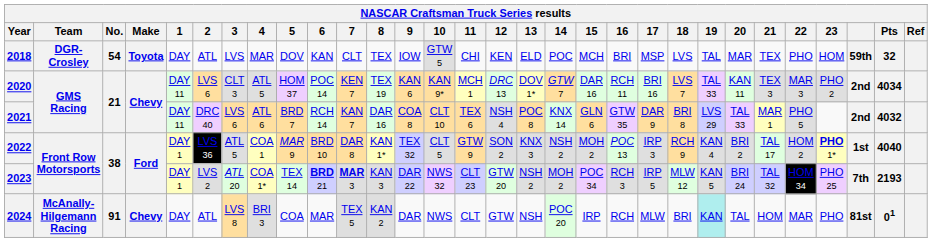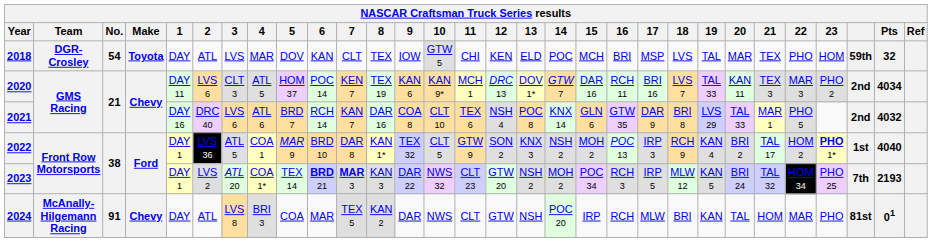 <table class="wikitable" style="text-align:center; font-size:75%">
 <tr>
 <th colspan=45><a href='#'>NASCAR Craftsman Truck Series</a> results</th>
 </tr>
 <tr>
 <th>Year</th>
 <th>Team</th>
 <th>No.</th>
 <th>Make</th>
 <th>1</th>
 <th>2</th>
 <th>3</th>
 <th>4</th>
 <th>5</th>
 <th>6</th>
 <th>7</th>
 <th>8</th>
 <th>9</th>
 <th>10</th>
 <th>11</th>
 <th>12</th>
 <th>13</th>
 <th>14</th>
 <th>15</th>
 <th>16</th>
 <th>17</th>
 <th>18</th>
 <th>19</th>
 <th>20</th>
 <th>21</th>
 <th>22</th>
 <th>23</th>
 <th></th>
 <th>Pts</th>
 <th>Ref</th>
 </tr>
 <tr>
 <th><a href='#'>2018</a></th>
 <th><a href='#'>DGR-Crosley</a></th>
 <th>54</th>
 <th><a href='#'>Toyota</a></th>
 <td><a href='#'>DAY</a></td>
 <td><a href='#'>ATL</a></td>
 <td><a href='#'>LVS</a></td>
 <td><a href='#'>MAR</a></td>
 <td><a href='#'>DOV</a></td>
 <td><a href='#'>KAN</a></td>
 <td><a href='#'>CLT</a></td>
 <td><a href='#'>TEX</a></td>
 <td><a href='#'>IOW</a></td>
 <td style="background:#DFDFDF;"><a href='#'>GTW</a><br><small>5</small></td>
 <td><a href='#'>CHI</a></td>
 <td><a href='#'>KEN</a></td>
 <td><a href='#'>ELD</a></td>
 <td><a href='#'>POC</a></td>
 <td><a href='#'>MCH</a></td>
 <td><a href='#'>BRI</a></td>
 <td><a href='#'>MSP</a></td>
 <td><a href='#'>LVS</a></td>
 <td><a href='#'>TAL</a></td>
 <td><a href='#'>MAR</a></td>
 <td><a href='#'>TEX</a></td>
 <td><a href='#'>PHO</a></td>
 <td><a href='#'>HOM</a></td>
 <th>59th</th>
 <th>32</th>
 <th></th>
 </tr>
 <tr>
 <th><a href='#'>2020</a></th>
 <th rowspan=2><a href='#'>GMS Racing</a></th>
 <th rowspan=2>21</th>
 <th rowspan=2><a href='#'>Chevy</a></th>
 <td style="background:#DFFFDF;"><a href='#'>DAY</a><br><small>11</small></td>
 <td style="background:#FFDF9F;"><a href='#'>LVS</a><br><small>6</small></td>
 <td style="background:#DFDFDF;"><a href='#'>CLT</a><br><small>3</small></td>
 <td style="background:#DFDFDF;"><a href='#'>ATL</a><br><small>5</small></td>
 <td style="background:#EFCFFF;"><a href='#'>HOM</a><br><small>37</small></td>
 <td style="background:#DFFFDF;"><a href='#'>POC</a><br><small>14</small></td>
 <td style="background:#FFDF9F;"><a href='#'>KEN</a><br><small>7</small></td>
 <td style="background:#DFFFDF;"><a href='#'>TEX</a><br><small>19</small></td>
 <td style="background:#FFDF9F;"><a href='#'>KAN</a><br><small>6</small></td>
 <td style="background:#FFDF9F;"><a href='#'>KAN</a><br><small>9*</small></td>
 <td style="background:#FFFFBF;"><a href='#'>MCH</a><br><small>1</small></td>
 <td style="background:#DFFFDF;"><em><a href='#'>DRC</a></em><br><small>13</small></td>
 <td style="background:#FFFFBF;"><a href='#'>DOV</a><br><small>1*</small></td>
 <td style="background:#FFDF9F;"><em><a href='#'>GTW</a></em><br><small>7</small></td>
 <td style="background:#DFFFDF;"><a href='#'>DAR</a><br><small>16</small></td>
 <td style="background:#DFFFDF;"><a href='#'>RCH</a><br><small>11</small></td>
 <td style="background:#DFFFDF;"><a href='#'>BRI</a><br><small>16</small></td>
 <td style="background:#FFDF9F;"><a href='#'>LVS</a><br><small>7</small></td>
 <td style="background:#EFCFFF;"><a href='#'>TAL</a><br><small>33</small></td>
 <td style="background:#DFFFDF;"><a href='#'>KAN</a><br><small>11</small></td>
 <td style="background:#DFDFDF;"><a href='#'>TEX</a><br><small>3</small></td>
 <td style="background:#DFDFDF;"><a href='#'>MAR</a><br><small>3</small></td>
 <td style="background:#DFDFDF;"><a href='#'>PHO</a><br><small>2</small></td>
 <th>2nd</th>
 <th>4034</th>
 <th></th>
 </tr>
 <tr>
 <th><a href='#'>2021</a></th>
-<td style="background:#DFFFDF;"><a href='#'>DAY</a><br><small>11</small></td>
+<td style="background:#DFFFDF;"><a href='#'>DAY</a><br><small>16</small></td>
 <td style="background:#EFCFFF;"><a href='#'>DRC</a><br><small>40</small></td>
 <td style="background:#FFDF9F;"><a href='#'>LVS</a><br><small>6</small></td>
 <td style="background:#FFDF9F;"><a href='#'>ATL</a><br><small>6</small></td>
 <td style="background:#FFDF9F;"><a href='#'>BRD</a><br><small>7</small></td>
 <td style="background:#DFFFDF;"><a href='#'>RCH</a><br><small>14</small></td>
 <td style="background:#FFDF9F;"><a href='#'>KAN</a><br><small>7</small></td>
 <td style="background:#DFFFDF;"><a href='#'>DAR</a><br><small>16</small></td>
 <td style="background:#FFDF9F;"><a href='#'>COA</a><br><small>8</small></td>
 <td style="background:#FFDF9F;"><a href='#'>CLT</a><br><small>10</small></td>
 <td style="background:#FFDF9F;"><a href='#'>TEX</a><br><small>6</small></td>
 <td style="background:#DFDFDF;"><a href='#'>NSH</a><br><small>4</small></td>
 <td style="background:#FFDF9F;"><a href='#'>POC</a><br><small>8</small></td>
 <td style="background:#DFFFDF;"><a href='#'>KNX</a><br><small>14</small></td>
 <td style="background:#FFDF9F;"><a href='#'>GLN</a><br><small>6</small></td>
 <td style="background:#EFCFFF;"><a href='#'>GTW</a><br><small>35</small></td>
 <td style="background:#FFDF9F;"><a href='#'>DAR</a><br><small>9</small></td>
 <td style="background:#FFDF9F;"><a href='#'>BRI</a><br><small>8</small></td>
 <td style="background:#CFCFFF;"><a href='#'>LVS</a><br><small>29</small></td>
 <td style="background:#EFCFFF;"><a href='#'>TAL</a><br><small>33</small></td>
 <td style="background:#FFFFBF;"><a href='#'>MAR</a><br><small>1</small></td>
 <td style="background:#DFDFDF;"><a href='#'>PHO</a><br><small>5</small></td>
 <td></td>
 <th>2nd</th>
 <th>4032</th>
 <th></th>
 </tr>
 <tr>
 <th><a href='#'>2022</a></th>
 <th rowspan=2><a href='#'>Front Row Motorsports</a></th>
 <th rowspan=2>38</th>
 <th rowspan=2><a href='#'>Ford</a></th>
 <td style="background:#FFFFBF;"><a href='#'>DAY</a><br><small>1</small></td>
 <td style="background:#000000;color:white;"><a href='#'><span>LVS</span></a><br><small>36</small></td>
 <td style="background:#DFDFDF;"><a href='#'>ATL</a><br><small>5</small></td>
 <td style="background:#FFFFBF;"><a href='#'>COA</a><br><small>1</small></td>
 <td style="background:#FFDF9F;"><em><a href='#'>MAR</a></em><br><small>9</small></td>
 <td style="background:#FFDF9F;"><a href='#'>BRD</a><br><small>10</small></td>
 <td style="background:#FFDF9F;"><a href='#'>DAR</a><br><small>8</small></td>
 <td style="background:#FFFFBF;"><a href='#'>KAN</a><br><small>1*</small></td>
 <td style="background:#CFCFFF;"><a href='#'>TEX</a><br><small>32</small></td>
 <td style="background:#DFDFDF;"><a href='#'>CLT</a><br><small>5</small></td>
 <td style="background:#FFDF9F;"><a href='#'>GTW</a><br><small>9</small></td>
 <td style="background:#DFDFDF;"><a href='#'>SON</a><br><small>2</small></td>
 <td style="background:#DFDFDF;"><a href='#'>KNX</a><br><small>3</small></td>
 <td style="background:#DFDFDF;"><a href='#'>NSH</a><br><small>2</small></td>
 <td style="background:#DFDFDF;"><a href='#'>MOH</a><br><small>2</small></td>
 <td style="background:#DFFFDF;"><em><a href='#'>POC</a></em><br><small>13</small></td>
 <td style="background:#DFDFDF;"><a href='#'>IRP</a><br><small>3</small></td>
 <td style="background:#FFDF9F;"><a href='#'>RCH</a><br><small>9</small></td>
 <td style="background:#DFDFDF;"><a href='#'>KAN</a><br><small>4</small></td>
 <td style="background:#DFDFDF;"><a href='#'>BRI</a><br><small>2</small></td>
 <td style="background:#DFFFDF;"><a href='#'>TAL</a><br><small>17</small></td>
 <td style="background:#DFDFDF;"><a href='#'>HOM</a><br><small>2</small></td>
 <td style="background:#FFFFBF;"><strong><a href='#'>PHO</a></strong><br><small>1*</small></td>
 <th>1st</th>
 <th>4040</th>
 <th></th>
 </tr>
 <tr>
 <th><a href='#'>2023</a></th>
 <td style="background:#FFFFBF;"><a href='#'>DAY</a><br><small>1</small></td>
 <td style="background:#DFDFDF;"><a href='#'>LVS</a><br><small>2</small></td>
 <td style="background:#DFFFDF;"><em><a href='#'>ATL</a></em><br><small>20</small></td>
 <td style="background:#FFFFBF;"><a href='#'>COA</a><br><small>1*</small></td>
 <td style="background:#DFFFDF;"><a href='#'>TEX</a><br><small>14</small></td>
 <td style="background:#CFCFFF;"><strong><a href='#'>BRD</a></strong><br><small>21</small></td>
 <td style="background:#DFDFDF;"><strong><a href='#'>MAR</a></strong><br><small>3</small></td>
 <td style="background:#DFDFDF;"><a href='#'>KAN</a><br><small>3</small></td>
 <td style="background:#CFCFFF;"><a href='#'>DAR</a><br><small>22</small></td>
 <td style="background:#EFCFFF;"><a href='#'>NWS</a><br><small>32</small></td>
 <td style="background:#CFCFFF;"><a href='#'>CLT</a><br><small>23</small></td>
 <td style="background:#DFFFDF;"><a href='#'>GTW</a><br><small>20</small></td>
 <td style="background:#DFDFDF;"><a href='#'>NSH</a><br><small>2</small></td>
 <td style="background:#DFDFDF;"><a href='#'>MOH</a><br><small>2</small></td>
 <td style="background:#EFCFFF;"><a href='#'>POC</a><br><small>34</small></td>
 <td style="background:#DFDFDF;"><a href='#'>RCH</a><br><small>3</small></td>
 <td style="background:#DFDFDF;"><a href='#'>IRP</a><br><small>5</small></td>
 <td style="background:#DFFFDF;"><a href='#'>MLW</a><br><small>12</small></td>
 <td style="background:#DFDFDF;"><a href='#'>KAN</a><br><small>5</small></td>
 <td style="background:#CFCFFF;"><a href='#'>BRI</a><br><small>24</small></td>
 <td style="background:#CFCFFF;"><a href='#'>TAL</a><br><small>32</small></td>
 <td style="background:#000000;color:white;"><a href='#'><span>HOM</span></a><br><small>34</small></td>
 <td style="background:#EFCFFF;"><a href='#'>PHO</a><br><small>25</small></td>
 <th>7th</th>
 <th>2193</th>
 <th></th>
 </tr>
 <tr>
 <th><a href='#'>2024</a></th>
 <th><a href='#'>McAnally-Hilgemann Racing</a></th>
 <th>91</th>
 <th><a href='#'>Chevy</a></th>
 <td><a href='#'>DAY</a></td>
 <td><a href='#'>ATL</a></td>
 <td style="background:#FFDF9F;"><a href='#'>LVS</a><br><small>8</small></td>
 <td style="background:#DFDFDF;"><a href='#'>BRI</a><br><small>3</small></td>
 <td><a href='#'>COA</a></td>
 <td><a href='#'>MAR</a></td>
 <td style="background:#DFDFDF;"><a href='#'>TEX</a><br><small>5</small></td>
 <td style="background:#DFDFDF;"><a href='#'>KAN</a><br><small>2</small></td>
 <td><a href='#'>DAR</a></td>
 <td><a href='#'>NWS</a></td>
 <td><a href='#'>CLT</a></td>
 <td><a href='#'>GTW</a></td>
 <td><a href='#'>NSH</a></td>
 <td style="background:#DFFFDF;"><a href='#'>POC</a><br><small>20</small></td>
 <td><a href='#'>IRP</a></td>
 <td><a href='#'>RCH</a></td>
 <td><a href='#'>MLW</a></td>
 <td><a href='#'>BRI</a></td>
-<td style="background: paleturquoise;"><a href='#'>KAN</a></td>
+<td><a href='#'>KAN</a></td>
 <td><a href='#'>TAL</a></td>
 <td><a href='#'>HOM</a></td>
 <td><a href='#'>MAR</a></td>
 <td><a href='#'>PHO</a></td>
 <th>81st</th>
 <th>0<sup>1</sup></th>
 <th></th>
 </tr>
 </table>
